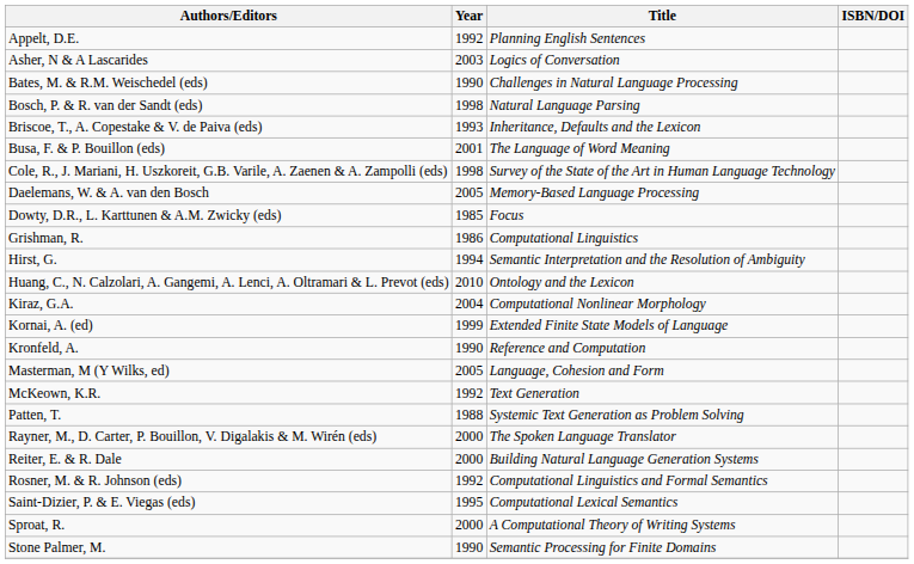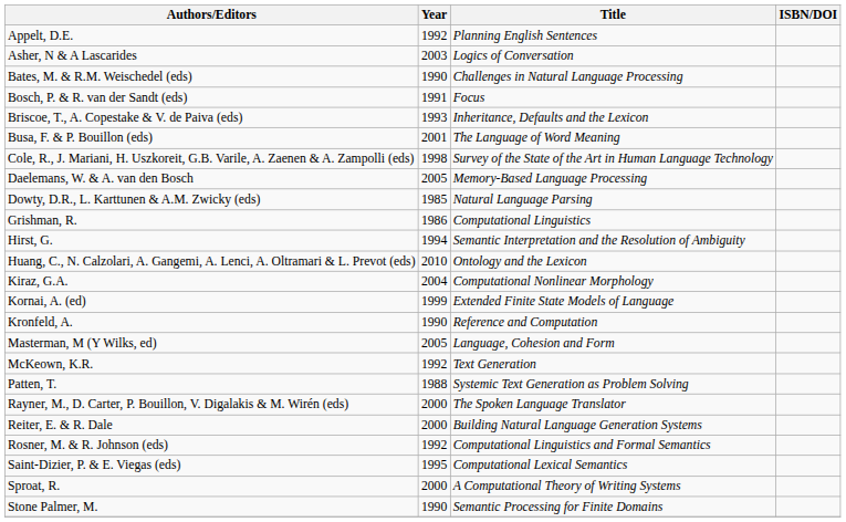 <table class="wikitable sortable">
 <tr>
 <th>Authors/Editors</th>
 <th>Year</th>
 <th>Title</th>
 <th>ISBN/DOI</th>
 </tr>
 <tr>
 <td>Appelt, D.E.</td>
 <td>1992</td>
 <td><em>Planning English Sentences</em></td>
 <td></td>
 </tr>
 <tr>
 <td>Asher, N & A Lascarides</td>
 <td>2003</td>
 <td><em>Logics of Conversation</em></td>
 <td></td>
 </tr>
 <tr>
 <td>Bates, M. & R.M. Weischedel (eds)</td>
 <td>1990</td>
 <td><em>Challenges in Natural Language Processing</em></td>
 <td></td>
 </tr>
 <tr>
 <td>Bosch, P. & R. van der Sandt (eds)</td>
-<td>1998</td>
-<td><em>Natural Language Parsing</em></td>
+<td>1991</td>
+<td><em>Focus</em></td>
 <td></td>
 </tr>
 <tr>
 <td>Briscoe, T., A. Copestake & V. de Paiva (eds)</td>
 <td>1993</td>
 <td><em>Inheritance, Defaults and the Lexicon</em></td>
 <td></td>
 </tr>
 <tr>
 <td>Busa, F. & P. Bouillon (eds)</td>
 <td>2001</td>
 <td><em>The Language of Word Meaning</em></td>
 <td></td>
 </tr>
 <tr>
 <td>Cole, R., J. Mariani, H. Uszkoreit, G.B. Varile, A. Zaenen & A. Zampolli (eds)</td>
 <td>1998</td>
 <td><em>Survey of the State of the Art in Human Language Technology</em></td>
 <td></td>
 </tr>
 <tr>
 <td>Daelemans, W. & A. van den Bosch</td>
 <td>2005</td>
 <td><em>Memory-Based Language Processing</em></td>
 <td></td>
 </tr>
 <tr>
 <td>Dowty, D.R., L. Karttunen & A.M. Zwicky (eds)</td>
 <td>1985</td>
-<td><em>Focus</em></td>
+<td><em>Natural Language Parsing</em></td>
 <td></td>
 </tr>
 <tr>
 <td>Grishman, R.</td>
 <td>1986</td>
 <td><em>Computational Linguistics</em></td>
 <td></td>
 </tr>
 <tr>
 <td>Hirst, G.</td>
 <td>1994</td>
 <td><em>Semantic Interpretation and the Resolution of Ambiguity</em></td>
 <td></td>
 </tr>
 <tr>
 <td>Huang, C., N. Calzolari, A. Gangemi, A. Lenci, A. Oltramari & L. Prevot (eds)</td>
 <td>2010</td>
 <td><em>Ontology and the Lexicon</em></td>
 <td></td>
 </tr>
 <tr>
 <td>Kiraz, G.A.</td>
 <td>2004</td>
 <td><em>Computational Nonlinear Morphology</em></td>
 <td></td>
 </tr>
 <tr>
 <td>Kornai, A. (ed)</td>
 <td>1999</td>
 <td><em>Extended Finite State Models of Language</em></td>
 <td></td>
 </tr>
 <tr>
 <td>Kronfeld, A.</td>
 <td>1990</td>
 <td><em>Reference and Computation</em></td>
 <td></td>
 </tr>
 <tr>
 <td>Masterman, M (Y Wilks, ed)</td>
 <td>2005</td>
 <td><em>Language, Cohesion and Form</em></td>
 <td></td>
 </tr>
 <tr>
 <td>McKeown, K.R.</td>
 <td>1992</td>
 <td><em>Text Generation</em></td>
 <td></td>
 </tr>
 <tr>
 <td>Patten, T.</td>
 <td>1988</td>
 <td><em>Systemic Text Generation as Problem Solving</em></td>
 <td></td>
 </tr>
 <tr>
 <td>Rayner, M., D. Carter, P. Bouillon, V. Digalakis & M. Wirén (eds)</td>
 <td>2000</td>
 <td><em>The Spoken Language Translator</em></td>
 <td></td>
 </tr>
 <tr>
 <td>Reiter, E. & R. Dale</td>
 <td>2000</td>
 <td><em>Building Natural Language Generation Systems</em></td>
 <td></td>
 </tr>
 <tr>
 <td>Rosner, M. & R. Johnson (eds)</td>
 <td>1992</td>
 <td><em>Computational Linguistics and Formal Semantics</em></td>
 <td></td>
 </tr>
 <tr>
 <td>Saint-Dizier, P. & E. Viegas (eds)</td>
 <td>1995</td>
 <td><em>Computational Lexical Semantics</em></td>
 <td></td>
 </tr>
 <tr>
 <td>Sproat, R.</td>
 <td>2000</td>
 <td><em>A Computational Theory of Writing Systems</em></td>
 <td></td>
 </tr>
 <tr>
 <td>Stone Palmer, M.</td>
 <td>1990</td>
 <td><em>Semantic Processing for Finite Domains</em></td>
 <td></td>
 </tr>
 <tr>
 </tr>
 </table>
